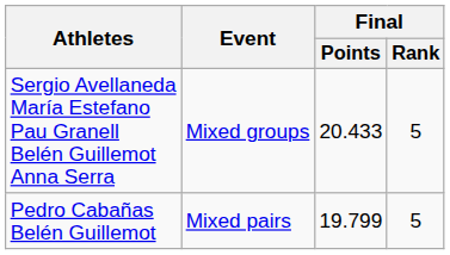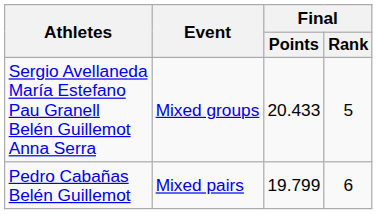 <table class="wikitable" style="text-align:center; font-size:90%">
 <tr>
 <th rowspan=2>Athletes</th>
 <th rowspan=2>Event</th>
 <th colspan=2>Final</th>
 </tr>
 <tr style="font-size:95%">
 <th>Points</th>
 <th>Rank</th>
 </tr>
 <tr>
 <td align=left><a href='#'>Sergio Avellaneda</a><br><a href='#'>María Estefano</a><br><a href='#'>Pau Granell</a><br><a href='#'>Belén Guillemot</a><br><a href='#'>Anna Serra</a></td>
 <td align=left><a href='#'>Mixed groups</a></td>
 <td>20.433</td>
 <td>5</td>
 </tr>
 <tr>
 <td align=left><a href='#'>Pedro Cabañas</a><br><a href='#'>Belén Guillemot</a></td>
 <td align=left><a href='#'>Mixed pairs</a></td>
 <td>19.799</td>
-<td>5</td>
+<td>6</td>
 </tr>
 </table>
